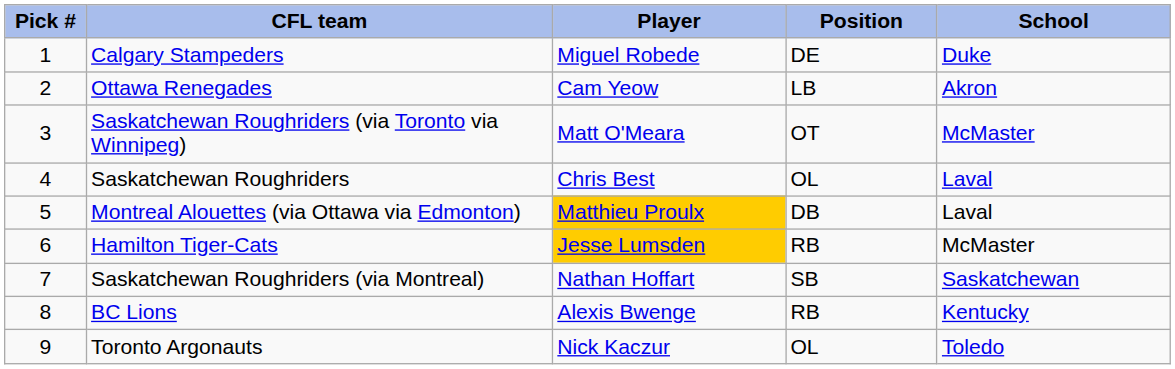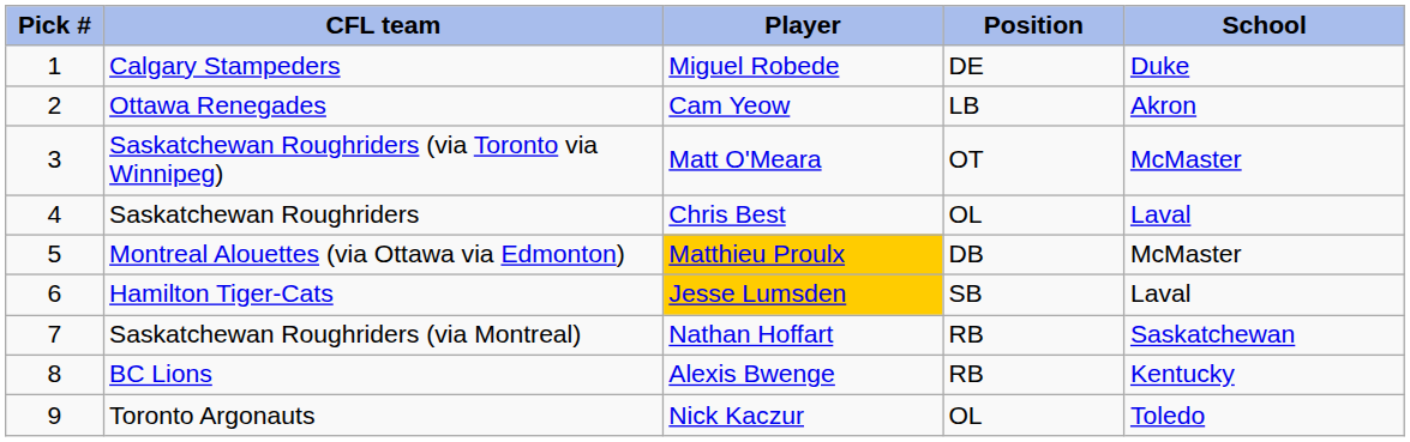 <table class="wikitable" style="width: 100%">
 <tr>
 <th style="background:#A8BDEC;" width=7%>Pick #</th>
 <th width=40% style="background:#A8BDEC;">CFL team</th>
 <th width=20% style="background:#A8BDEC;">Player</th>
 <th width=13% style="background:#A8BDEC;">Position</th>
 <th width=20% style="background:#A8BDEC;">School</th>
 </tr>
 <tr>
 <td align=center>1</td>
 <td><a href='#'>Calgary Stampeders</a></td>
 <td><a href='#'>Miguel Robede</a></td>
 <td>DE</td>
 <td><a href='#'>Duke</a></td>
 </tr>
 <tr>
 <td align=center>2</td>
 <td><a href='#'>Ottawa Renegades</a></td>
 <td><a href='#'>Cam Yeow</a></td>
 <td>LB</td>
 <td><a href='#'>Akron</a></td>
 </tr>
 <tr>
 <td align=center>3</td>
 <td><a href='#'>Saskatchewan Roughriders</a> (via <a href='#'>Toronto</a> via <a href='#'>Winnipeg</a>)</td>
 <td><a href='#'>Matt O'Meara</a></td>
 <td>OT</td>
 <td><a href='#'>McMaster</a></td>
 </tr>
 <tr>
 <td align=center>4</td>
 <td>Saskatchewan Roughriders</td>
 <td><a href='#'>Chris Best</a></td>
 <td>OL</td>
 <td><a href='#'>Laval</a></td>
 </tr>
 <tr>
 <td align=center>5</td>
 <td><a href='#'>Montreal Alouettes</a> (via Ottawa via <a href='#'>Edmonton</a>)</td>
 <td bgcolor="#FFCC00"><a href='#'>Matthieu Proulx</a></td>
 <td>DB</td>
-<td>Laval</td>
+<td>McMaster</td>
 </tr>
 <tr>
 <td align=center>6</td>
 <td><a href='#'>Hamilton Tiger-Cats</a></td>
 <td bgcolor="#FFCC00"><a href='#'>Jesse Lumsden</a></td>
-<td>RB</td>
-<td>McMaster</td>
+<td>SB</td>
+<td>Laval</td>
 </tr>
 <tr>
 <td align=center>7</td>
 <td>Saskatchewan Roughriders (via Montreal)</td>
 <td><a href='#'>Nathan Hoffart</a></td>
-<td>SB</td>
+<td>RB</td>
 <td><a href='#'>Saskatchewan</a></td>
 </tr>
 <tr>
 <td align=center>8</td>
 <td><a href='#'>BC Lions</a></td>
 <td><a href='#'>Alexis Bwenge</a></td>
 <td>RB</td>
 <td><a href='#'>Kentucky</a></td>
 </tr>
 <tr>
 <td align=center>9</td>
 <td>Toronto Argonauts</td>
 <td><a href='#'>Nick Kaczur</a></td>
 <td>OL</td>
 <td><a href='#'>Toledo</a></td>
 </tr>
 </table>
